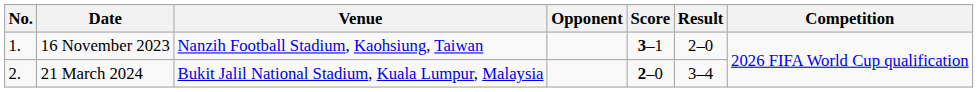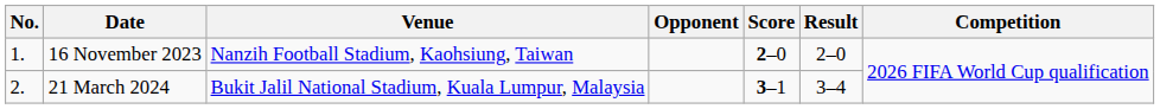 <table class="wikitable" style="font-size:95%;">
 <tr>
 <th>No.</th>
 <th>Date</th>
 <th>Venue</th>
 <th>Opponent</th>
 <th>Score</th>
 <th>Result</th>
 <th>Competition</th>
 </tr>
 <tr>
 <td>1.</td>
 <td>16 November 2023</td>
 <td><a href='#'>Nanzih Football Stadium</a>, <a href='#'>Kaohsiung</a>, <a href='#'>Taiwan</a></td>
 <td></td>
-<td align=center><strong>3</strong>–1</td>
+<td align=center><strong>2</strong>–0</td>
 <td align=center>2–0</td>
 <td rowspan=2><a href='#'>2026 FIFA World Cup qualification</a></td>
 </tr>
 <tr>
 <td>2.</td>
 <td>21 March 2024</td>
 <td><a href='#'>Bukit Jalil National Stadium</a>, <a href='#'>Kuala Lumpur</a>, <a href='#'>Malaysia</a></td>
 <td></td>
-<td align=center><strong>2</strong>–0</td>
+<td align=center><strong>3</strong>–1</td>
 <td align=center>3–4</td>
 </tr>
 </table>
